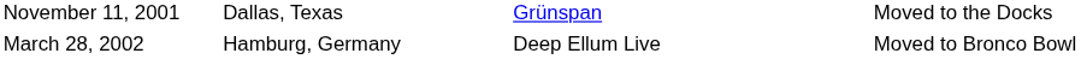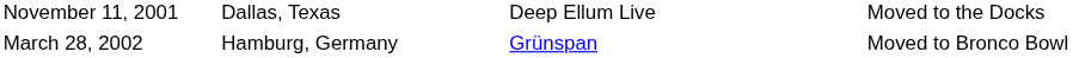 <table cellpadding="2" style="border:0 solid darkgrey; font-size:90%">
 <tr>
 <th style="width:150px;"></th>
 <th style="width:200px;"></th>
 <th style="width:250px;"></th>
 <th style="width:700px;"></th>
 </tr>
 <tr border="0">
 </tr>
 <tr>
 <td>November 11, 2001</td>
 <td>Dallas, Texas</td>
-<td><a href='#'>Grünspan</a></td>
+<td>Deep Ellum Live</td>
 <td>Moved to the Docks</td>
 </tr>
 <tr>
 <td>March 28, 2002</td>
 <td>Hamburg, Germany</td>
-<td>Deep Ellum Live</td>
+<td><a href='#'>Grünspan</a></td>
 <td>Moved to Bronco Bowl</td>
 </tr>
 <tr>
 </tr>
 </table>
